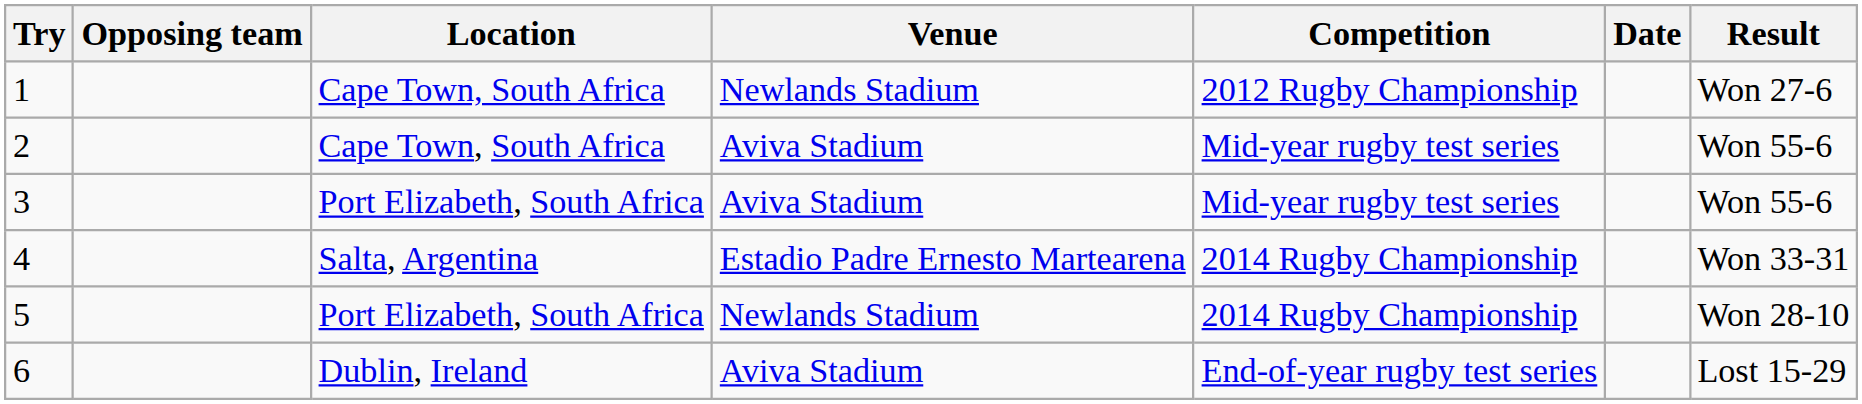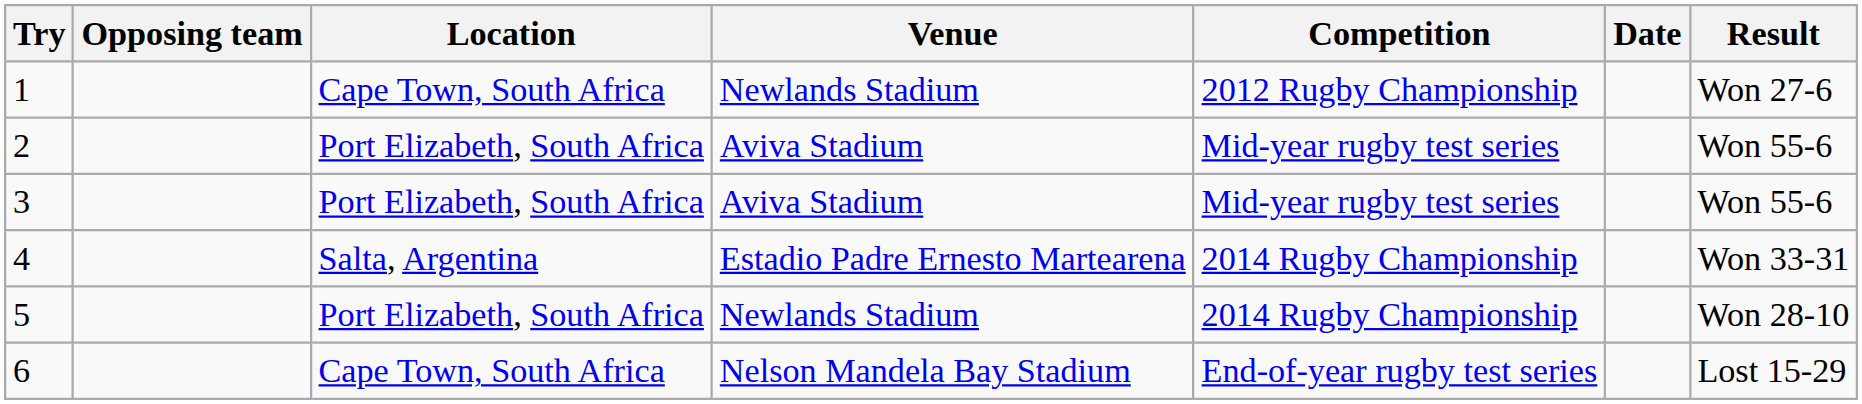 <table class="wikitable sortable" style="font-size:95%">
 <tr>
 <th>Try</th>
 <th>Opposing team</th>
 <th>Location</th>
 <th>Venue</th>
 <th>Competition</th>
 <th>Date</th>
 <th>Result</th>
 </tr>
 <tr>
 <td>1</td>
 <td></td>
 <td><a href='#'>Cape Town, South Africa</a></td>
 <td><a href='#'>Newlands Stadium</a></td>
 <td><a href='#'>2012 Rugby Championship</a></td>
 <td></td>
 <td>Won 27-6</td>
 </tr>
 <tr>
 <td>2</td>
 <td></td>
-<td><a href='#'>Cape Town</a>, <a href='#'>South Africa</a></td>
+<td><a href='#'>Port Elizabeth</a>, <a href='#'>South Africa</a></td>
 <td><a href='#'>Aviva Stadium</a></td>
 <td><a href='#'>Mid-year rugby test series</a></td>
 <td></td>
 <td>Won 55-6</td>
 </tr>
 <tr>
 <td>3</td>
 <td></td>
 <td><a href='#'>Port Elizabeth</a>, <a href='#'>South Africa</a></td>
 <td><a href='#'>Aviva Stadium</a></td>
 <td><a href='#'>Mid-year rugby test series</a></td>
 <td></td>
 <td>Won 55-6</td>
 </tr>
 <tr>
 <td>4</td>
 <td></td>
 <td><a href='#'>Salta</a>, <a href='#'>Argentina</a></td>
 <td><a href='#'>Estadio Padre Ernesto Martearena</a></td>
 <td><a href='#'>2014 Rugby Championship</a></td>
 <td></td>
 <td>Won 33-31</td>
 </tr>
 <tr>
 <td>5</td>
 <td></td>
 <td><a href='#'>Port Elizabeth</a>, <a href='#'>South Africa</a></td>
 <td><a href='#'>Newlands Stadium</a></td>
 <td><a href='#'>2014 Rugby Championship</a></td>
 <td></td>
 <td>Won 28-10</td>
 </tr>
 <tr>
 <td>6</td>
 <td></td>
-<td><a href='#'>Dublin</a>, <a href='#'>Ireland</a></td>
-<td><a href='#'>Aviva Stadium</a></td>
+<td><a href='#'>Cape Town, South Africa</a></td>
+<td><a href='#'>Nelson Mandela Bay Stadium</a></td>
 <td><a href='#'>End-of-year rugby test series</a></td>
 <td></td>
 <td>Lost 15-29</td>
 </tr>
 </table>
